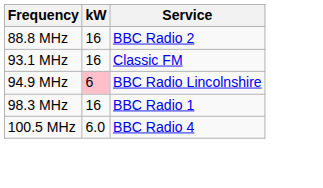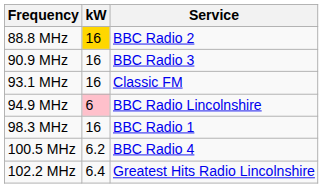 <table class="wikitable sortable">
 <tr>
 <th>Frequency</th>
 <th>kW </th>
 <th>Service</th>
 </tr>
 <tr>
 <td>88.8 MHz</td>
+<td style="background: gold;">16</td>
+<td><a href='#'>BBC Radio 2</a></td>
+</tr>
+<tr>
+<td>90.9 MHz</td>
 <td>16</td>
-<td><a href='#'>BBC Radio 2</a></td>
+<td><a href='#'>BBC Radio 3</a></td>
 </tr>
 <tr>
 <td>93.1 MHz</td>
 <td>16</td>
 <td><a href='#'>Classic FM</a></td>
 </tr>
 <tr>
 <td>94.9 MHz</td>
 <td style="background: pink;">6</td>
 <td><a href='#'>BBC Radio Lincolnshire</a></td>
 </tr>
 <tr>
 <td>98.3 MHz</td>
 <td>16</td>
 <td><a href='#'>BBC Radio 1</a></td>
 </tr>
 <tr>
 <td>100.5 MHz</td>
-<td>6.0</td>
+<td>6.2</td>
 <td><a href='#'>BBC Radio 4</a></td>
 </tr>
+<tr>
+<td>102.2 MHz</td>
+<td>6.4</td>
+<td><a href='#'>Greatest Hits Radio Lincolnshire</a></td>
+</tr>
 </table>
